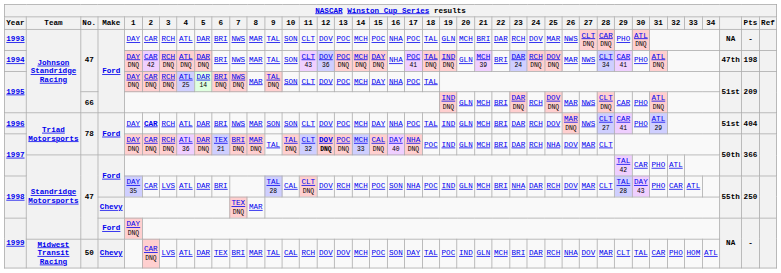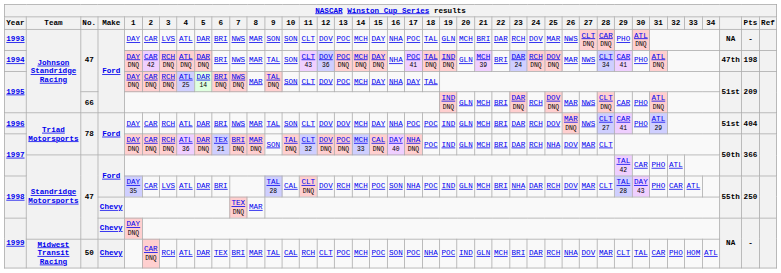 <table class="wikitable" style="text-align:center; font-size:75%">
 <tr>
 <th colspan=45><a href='#'>NASCAR</a> <a href='#'>Winston Cup Series</a> results</th>
 </tr>
 <tr>
 <th>Year</th>
 <th>Team</th>
 <th>No.</th>
 <th>Make</th>
 <th>1</th>
 <th>2</th>
 <th>3</th>
 <th>4</th>
 <th>5</th>
 <th>6</th>
 <th>7</th>
 <th>8</th>
 <th>9</th>
 <th>10</th>
 <th>11</th>
 <th>12</th>
 <th>13</th>
 <th>14</th>
 <th>15</th>
 <th>16</th>
 <th>17</th>
 <th>18</th>
 <th>19</th>
 <th>20</th>
 <th>21</th>
 <th>22</th>
 <th>23</th>
 <th>24</th>
 <th>25</th>
 <th>26</th>
 <th>27</th>
 <th>28</th>
 <th>29</th>
 <th>30</th>
 <th>31</th>
 <th>32</th>
 <th>33</th>
 <th>34</th>
 <th></th>
 <th>Pts</th>
 <th>Ref</th>
 </tr>
 <tr>
 <th><a href='#'>1993</a></th>
 <th rowspan=4><a href='#'>Johnson Standridge Racing</a></th>
 <th rowspan=3>47</th>
 <th rowspan=4><a href='#'>Ford</a></th>
 <td><a href='#'>DAY</a></td>
 <td><a href='#'>CAR</a></td>
-<td><a href='#'>RCH</a></td>
+<td><a href='#'>LVS</a></td>
 <td><a href='#'>ATL</a></td>
 <td><a href='#'>DAR</a></td>
 <td><a href='#'>BRI</a></td>
 <td><a href='#'>NWS</a></td>
 <td><a href='#'>MAR</a></td>
-<td><a href='#'>TAL</a></td>
+<td><a href='#'>SON</a></td>
 <td><a href='#'>SON</a></td>
 <td><a href='#'>CLT</a></td>
 <td><a href='#'>DOV</a></td>
 <td><a href='#'>POC</a></td>
 <td><a href='#'>MCH</a></td>
-<td><a href='#'>POC</a></td>
+<td><a href='#'>DAY</a></td>
 <td><a href='#'>NHA</a></td>
 <td><a href='#'>POC</a></td>
 <td><a href='#'>TAL</a></td>
 <td><a href='#'>GLN</a></td>
 <td><a href='#'>MCH</a></td>
 <td><a href='#'>BRI</a></td>
 <td><a href='#'>DAR</a></td>
 <td><a href='#'>RCH</a></td>
 <td><a href='#'>DOV</a></td>
 <td><a href='#'>MAR</a></td>
 <td><a href='#'>NWS</a></td>
 <td style="background:#FFCFCF;"><a href='#'>CLT</a><br><small>DNQ</small></td>
 <td style="background:#FFCFCF;"><a href='#'>CAR</a><br><small>DNQ</small></td>
 <td><a href='#'>PHO</a></td>
 <td style="background:#FFCFCF;"><a href='#'>ATL</a><br><small>DNQ</small></td>
 <td colspan=4></td>
 <th>NA</th>
 <th>-</th>
 <th></th>
 </tr>
 <tr>
 <th><a href='#'>1994</a></th>
 <td style="background:#FFCFCF;"><a href='#'>DAY</a><br><small>DNQ</small></td>
 <td style="background:#EFCFFF;"><a href='#'>CAR</a><br><small>42</small></td>
 <td style="background:#FFCFCF;"><a href='#'>RCH</a><br><small>DNQ</small></td>
 <td style="background:#FFCFCF;"><a href='#'>ATL</a><br><small>DNQ</small></td>
 <td style="background:#FFCFCF;"><a href='#'>DAR</a><br><small>DNQ</small></td>
 <td><a href='#'>BRI</a></td>
 <td><a href='#'>NWS</a></td>
 <td><a href='#'>MAR</a></td>
 <td><a href='#'>TAL</a></td>
 <td><a href='#'>SON</a></td>
 <td style="background:#EFCFFF;"><a href='#'>CLT</a><br><small>43</small></td>
 <td style="background:#CFCFFF;"><a href='#'>DOV</a><br><small>36</small></td>
 <td style="background:#FFCFCF;"><a href='#'>POC</a><br><small>DNQ</small></td>
 <td style="background:#FFCFCF;"><a href='#'>MCH</a><br><small>DNQ</small></td>
 <td style="background:#FFCFCF;"><a href='#'>DAY</a><br><small>DNQ</small></td>
 <td><a href='#'>NHA</a></td>
 <td style="background:#EFCFFF;"><a href='#'>POC</a><br><small>41</small></td>
 <td style="background:#FFCFCF;"><a href='#'>TAL</a><br><small>DNQ</small></td>
 <td style="background:#FFCFCF;"><a href='#'>IND</a><br><small>DNQ</small></td>
 <td><a href='#'>GLN</a></td>
 <td style="background:#EFCFFF;"><a href='#'>MCH</a><br><small>39</small></td>
 <td><a href='#'>BRI</a></td>
 <td style="background:#CFCFFF;"><a href='#'>DAR</a><br><small>24</small></td>
 <td style="background:#FFCFCF;"><a href='#'>RCH</a><br><small>DNQ</small></td>
 <td style="background:#FFCFCF;"><a href='#'>DOV</a><br><small>DNQ</small></td>
 <td><a href='#'>MAR</a></td>
 <td><a href='#'>NWS</a></td>
 <td style="background:#CFCFFF;"><a href='#'>CLT</a><br><small>34</small></td>
 <td style="background:#EFCFFF;"><a href='#'>CAR</a><br><small>41</small></td>
 <td><a href='#'>PHO</a></td>
 <td style="background:#FFCFCF;"><a href='#'>ATL</a><br><small>DNQ</small></td>
 <td colspan=3></td>
 <th>47th</th>
 <th>198</th>
 <th></th>
 </tr>
 <tr>
 <th rowspan=2><a href='#'>1995</a></th>
 <td style="background:#FFCFCF;"><a href='#'>DAY</a><br><small>DNQ</small></td>
 <td style="background:#FFCFCF;"><a href='#'>CAR</a><br><small>DNQ</small></td>
 <td style="background:#FFCFCF;"><a href='#'>RCH</a><br><small>DNQ</small></td>
 <td style="background:#CFCFFF;"><a href='#'>ATL</a><br><small>25</small></td>
 <td style="background:#DFFFDF;"><a href='#'>DAR</a><br><small>14</small></td>
 <td style="background:#FFCFCF;"><a href='#'>BRI</a><br><small>DNQ</small></td>
 <td style="background:#FFCFCF;"><a href='#'>NWS</a><br><small>DNQ</small></td>
 <td><a href='#'>MAR</a></td>
 <td style="background:#FFCFCF;"><a href='#'>TAL</a><br><small>DNQ</small></td>
 <td><a href='#'>SON</a></td>
 <td><a href='#'>CLT</a></td>
 <td><a href='#'>DOV</a></td>
 <td><a href='#'>POC</a></td>
 <td><a href='#'>MCH</a></td>
 <td><a href='#'>DAY</a></td>
 <td><a href='#'>NHA</a></td>
-<td><a href='#'>POC</a></td>
+<td><a href='#'>DAY</a></td>
 <td><a href='#'>TAL</a></td>
 <td colspan=16></td>
 <th rowspan=2>51st</th>
 <th rowspan=2>209</th>
 <th rowspan=2></th>
 </tr>
 <tr>
 <th>66</th>
 <td colspan=18></td>
 <td style="background:#FFCFCF;"><a href='#'>IND</a><br><small>DNQ</small></td>
 <td><a href='#'>GLN</a></td>
 <td><a href='#'>MCH</a></td>
 <td><a href='#'>BRI</a></td>
 <td style="background:#FFCFCF;"><a href='#'>DAR</a><br><small>DNQ</small></td>
 <td><a href='#'>RCH</a></td>
 <td style="background:#FFCFCF;"><a href='#'>DOV</a><br><small>DNQ</small></td>
 <td><a href='#'>MAR</a></td>
 <td><a href='#'>NWS</a></td>
 <td style="background:#FFCFCF;"><a href='#'>CLT</a><br><small>DNQ</small></td>
 <td><a href='#'>CAR</a></td>
 <td><a href='#'>PHO</a></td>
 <td style="background:#FFCFCF;"><a href='#'>ATL</a><br><small>DNQ</small></td>
 <td colspan=3></td>
 </tr>
 <tr>
 <th><a href='#'>1996</a></th>
 <th rowspan=2><a href='#'>Triad Motorsports</a></th>
 <th rowspan=2>78</th>
 <th rowspan=2><a href='#'>Ford</a></th>
 <td><a href='#'>DAY</a></td>
-<td><strong><a href='#'>CAR</a></strong></td>
+<td><a href='#'>CAR</a></td>
 <td><a href='#'>RCH</a></td>
 <td><a href='#'>ATL</a></td>
 <td><a href='#'>DAR</a></td>
 <td><a href='#'>BRI</a></td>
 <td><a href='#'>NWS</a></td>
 <td><a href='#'>MAR</a></td>
-<td><a href='#'>SON</a></td>
+<td><a href='#'>TAL</a></td>
 <td><a href='#'>SON</a></td>
 <td><a href='#'>CLT</a></td>
 <td><a href='#'>DOV</a></td>
-<td><a href='#'>POC</a></td>
+<td><a href='#'>DOV</a></td>
 <td><a href='#'>MCH</a></td>
 <td><a href='#'>DAY</a></td>
 <td><a href='#'>NHA</a></td>
 <td><a href='#'>POC</a></td>
-<td><a href='#'>TAL</a></td>
+<td><a href='#'>POC</a></td>
 <td><a href='#'>IND</a></td>
 <td><a href='#'>GLN</a></td>
 <td><a href='#'>MCH</a></td>
 <td><a href='#'>BRI</a></td>
 <td><a href='#'>DAR</a></td>
 <td><a href='#'>RCH</a></td>
 <td><a href='#'>DOV</a></td>
 <td style="background:#FFCFCF;"><a href='#'>MAR</a><br><small>DNQ</small></td>
 <td><a href='#'>NWS</a></td>
 <td style="background:#CFCFFF;"><a href='#'>CLT</a><br><small>27</small></td>
 <td style="background:#EFCFFF;"><a href='#'>CAR</a><br><small>41</small></td>
 <td><a href='#'>PHO</a></td>
 <td style="background:#CFCFFF;"><a href='#'>ATL</a><br><small>29</small></td>
 <td colspan=3></td>
 <th>51st</th>
 <th>404</th>
 <th></th>
 </tr>
 <tr>
 <th rowspan=2><a href='#'>1997</a></th>
 <td style="background:#FFCFCF;"><a href='#'>DAY</a><br><small>DNQ</small></td>
 <td style="background:#FFCFCF;"><a href='#'>CAR</a><br><small>DNQ</small></td>
 <td style="background:#FFCFCF;"><a href='#'>RCH</a><br><small>DNQ</small></td>
 <td style="background:#EFCFFF;"><a href='#'>ATL</a><br><small>36</small></td>
 <td style="background:#FFCFCF;"><a href='#'>DAR</a><br><small>DNQ</small></td>
 <td style="background:#CFCFFF;"><a href='#'>TEX</a><br><small>21</small></td>
 <td style="background:#FFCFCF;"><a href='#'>BRI</a><br><small>DNQ</small></td>
 <td style="background:#FFCFCF;"><a href='#'>MAR</a><br><small>DNQ</small></td>
-<td><a href='#'>TAL</a></td>
+<td><a href='#'>SON</a></td>
 <td style="background:#FFCFCF;"><a href='#'>TAL</a><br><small>DNQ</small></td>
 <td style="background:#CFCFFF;"><a href='#'>CLT</a><br><small>32</small></td>
-<td style="background:#FFCFCF;"><strong><a href='#'>DOV</a><br><small>DNQ</small></strong></td>
+<td style="background:#FFCFCF;"><a href='#'>DOV</a><br><small>DNQ</small></td>
 <td style="background:#FFCFCF;"><a href='#'>POC</a><br><small>DNQ</small></td>
 <td style="background:#CFCFFF;"><a href='#'>MCH</a><br><small>33</small></td>
 <td style="background:#FFCFCF;"><a href='#'>CAL</a><br><small>DNQ</small></td>
 <td style="background:#EFCFFF;"><a href='#'>DAY</a><br><small>40</small></td>
 <td style="background:#FFCFCF;"><a href='#'>NHA</a><br><small>DNQ</small></td>
 <td><a href='#'>POC</a></td>
 <td><a href='#'>IND</a></td>
 <td><a href='#'>GLN</a></td>
 <td><a href='#'>MCH</a></td>
 <td><a href='#'>BRI</a></td>
 <td><a href='#'>DAR</a></td>
 <td><a href='#'>RCH</a></td>
 <td><a href='#'>NHA</a></td>
 <td><a href='#'>DOV</a></td>
 <td><a href='#'>MAR</a></td>
 <td><a href='#'>CLT</a></td>
 <td colspan=6></td>
 <th rowspan=2>50th</th>
 <th rowspan=2>366</th>
 <th rowspan=2></th>
 </tr>
 <tr>
 <th rowspan=4><a href='#'>Standridge Motorsports</a></th>
 <th rowspan=4>47</th>
 <th rowspan=2><a href='#'>Ford</a></th>
 <td colspan=28></td>
 <td style="background:#EFCFFF;"><a href='#'>TAL</a><br><small>42</small></td>
 <td><a href='#'>CAR</a></td>
 <td><a href='#'>PHO</a></td>
 <td><a href='#'>ATL</a></td>
 <td colspan=2></td>
 </tr>
 <tr>
 <th rowspan=2><a href='#'>1998</a></th>
 <td style="background:#CFCFFF;"><a href='#'>DAY</a><br><small>35</small></td>
 <td><a href='#'>CAR</a></td>
 <td><a href='#'>LVS</a></td>
 <td><a href='#'>ATL</a></td>
 <td><a href='#'>DAR</a></td>
 <td><a href='#'>BRI</a></td>
 <td colspan=2></td>
 <td style="background:#CFCFFF;"><a href='#'>TAL</a><br><small>28</small></td>
 <td><a href='#'>CAL</a></td>
 <td style="background:#FFCFCF;"><a href='#'>CLT</a><br><small>DNQ</small></td>
 <td><a href='#'>DOV</a></td>
 <td><a href='#'>RCH</a></td>
 <td><a href='#'>MCH</a></td>
 <td><a href='#'>POC</a></td>
 <td><a href='#'>SON</a></td>
 <td><a href='#'>NHA</a></td>
 <td><a href='#'>POC</a></td>
 <td><a href='#'>IND</a></td>
 <td><a href='#'>GLN</a></td>
 <td><a href='#'>MCH</a></td>
 <td><a href='#'>BRI</a></td>
 <td><a href='#'>NHA</a></td>
 <td><a href='#'>DAR</a></td>
 <td><a href='#'>RCH</a></td>
 <td><a href='#'>DOV</a></td>
 <td><a href='#'>MAR</a></td>
 <td><a href='#'>CLT</a></td>
 <td style="background:#CFCFFF;"><a href='#'>TAL</a><br><small>28</small></td>
 <td style="background:#EFCFFF;"><a href='#'>DAY</a><br><small>43</small></td>
 <td><a href='#'>PHO</a></td>
 <td><a href='#'>CAR</a></td>
 <td><a href='#'>ATL</a></td>
 <td></td>
 <th rowspan=2>55th</th>
 <th rowspan=2>250</th>
 <th rowspan=2></th>
 </tr>
 <tr>
 <th><a href='#'>Chevy</a></th>
 <td colspan=6></td>
 <td style="background:#FFCFCF;"><a href='#'>TEX</a><br><small>DNQ</small></td>
 <td><a href='#'>MAR</a></td>
 <td colspan=26></td>
 </tr>
 <tr>
 <th rowspan=2><a href='#'>1999</a></th>
-<th><a href='#'>Ford</a></th>
+<th><a href='#'>Chevy</a></th>
 <td style="background:#FFCFCF;"><a href='#'>DAY</a><br><small>DNQ</small></td>
 <td colspan=33></td>
 <th rowspan=2>NA</th>
 <th rowspan=2>-</th>
 <th rowspan=2></th>
 </tr>
 <tr>
 <th><a href='#'>Midwest Transit Racing</a></th>
 <th>50</th>
 <th><a href='#'>Chevy</a></th>
 <td></td>
 <td style="background:#FFCFCF;"><a href='#'>CAR</a><br><small>DNQ</small></td>
-<td><a href='#'>LVS</a></td>
+<td><a href='#'>RCH</a></td>
 <td><a href='#'>ATL</a></td>
 <td><a href='#'>DAR</a></td>
 <td><a href='#'>TEX</a></td>
 <td><a href='#'>BRI</a></td>
 <td><a href='#'>MAR</a></td>
 <td><a href='#'>TAL</a></td>
 <td><a href='#'>CAL</a></td>
 <td><a href='#'>RCH</a></td>
-<td><a href='#'>DOV</a></td>
-<td><a href='#'>DOV</a></td>
+<td><a href='#'>CLT</a></td>
+<td><a href='#'>POC</a></td>
 <td><a href='#'>MCH</a></td>
 <td><a href='#'>POC</a></td>
 <td><a href='#'>SON</a></td>
-<td><a href='#'>DAY</a></td>
-<td><a href='#'>TAL</a></td>
+<td><a href='#'>POC</a></td>
+<td><a href='#'>NHA</a></td>
 <td><a href='#'>POC</a></td>
 <td><a href='#'>IND</a></td>
 <td><a href='#'>GLN</a></td>
 <td><a href='#'>MCH</a></td>
 <td><a href='#'>BRI</a></td>
 <td><a href='#'>DAR</a></td>
 <td><a href='#'>RCH</a></td>
 <td><a href='#'>NHA</a></td>
 <td><a href='#'>DOV</a></td>
 <td><a href='#'>MAR</a></td>
 <td><a href='#'>CLT</a></td>
 <td><a href='#'>TAL</a></td>
 <td><a href='#'>CAR</a></td>
 <td><a href='#'>PHO</a></td>
 <td><a href='#'>HOM</a></td>
 <td><a href='#'>ATL</a></td>
 </tr>
 </table>
